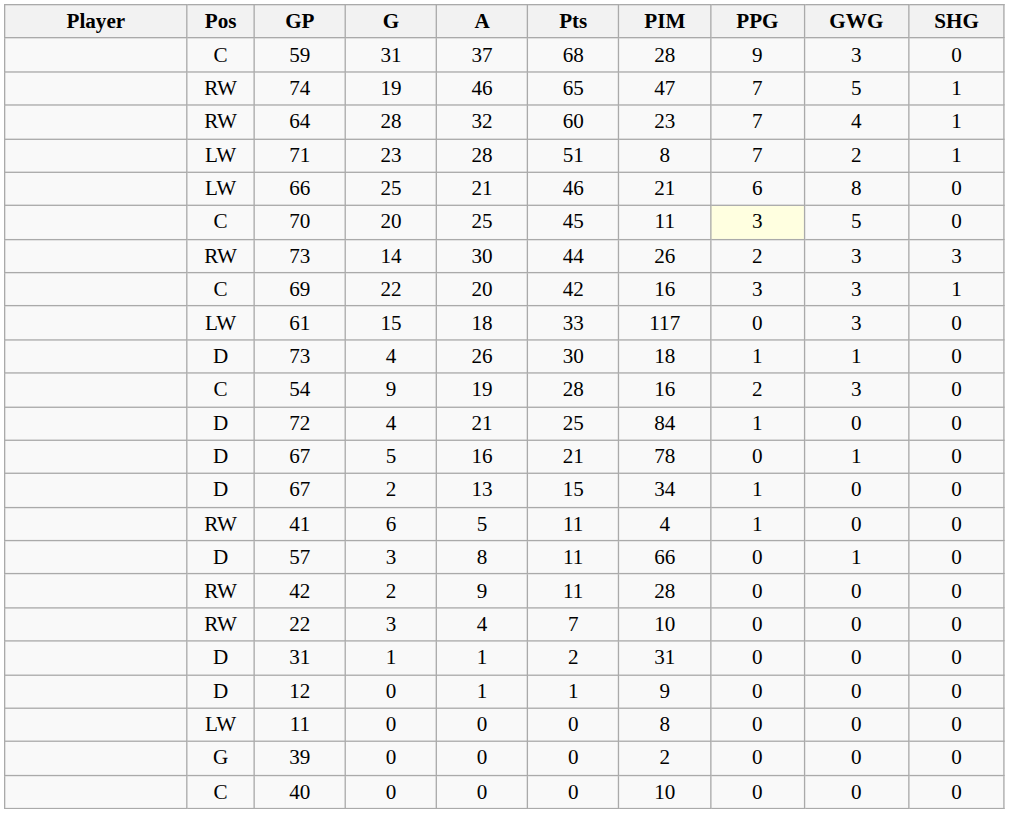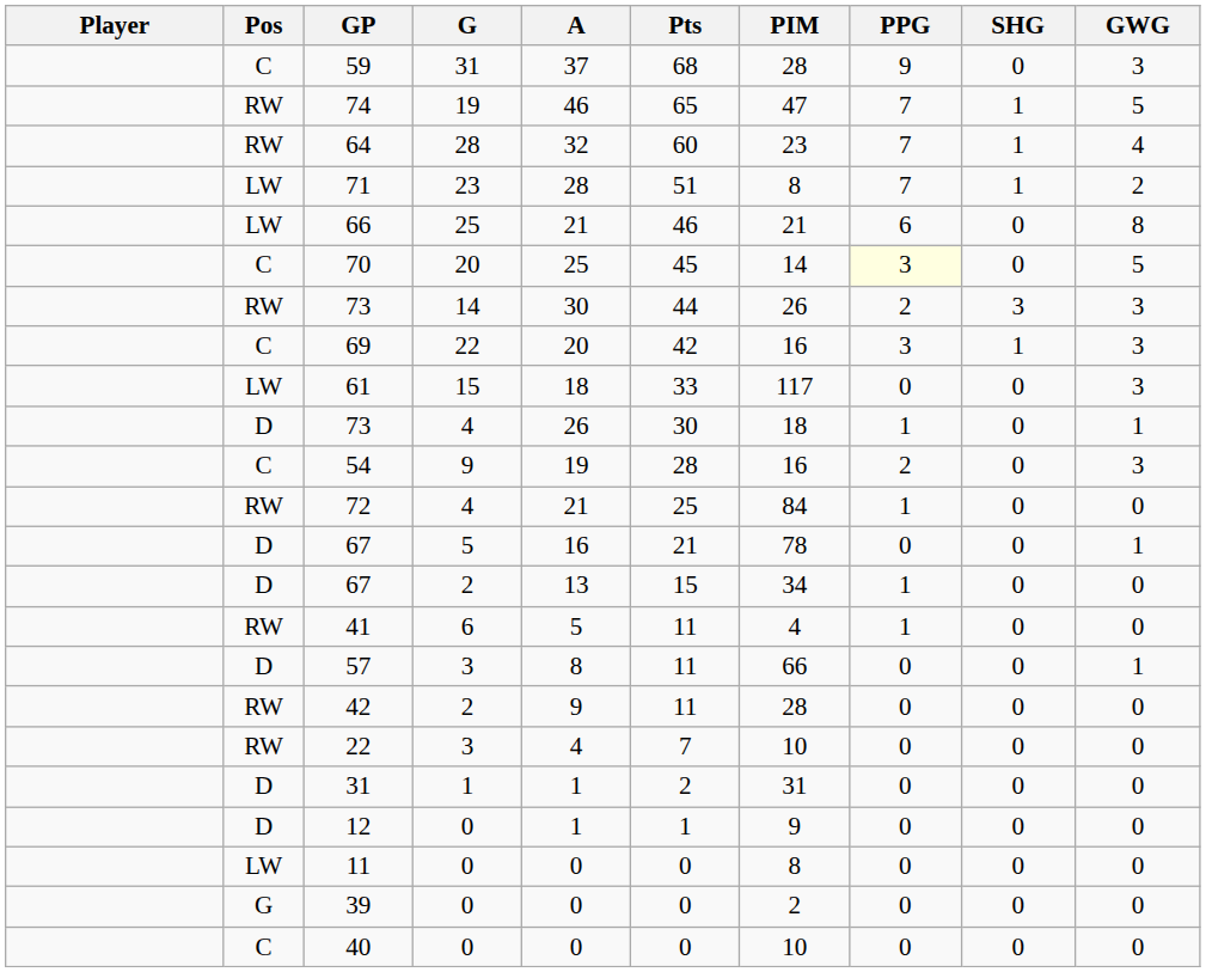 <table class="wikitable sortable" width="60%">
 <tr ALIGN="center">
 <th bgcolor="#DDDDFF" width="10%">Player</th>
 <th bgcolor="#DDDDFF" width="3%" title="Position">Pos</th>
 <th bgcolor="#DDDDFF" width="5%" title="Games played">GP</th>
 <th bgcolor="#DDDDFF" width="5%" title="Goals">G</th>
 <th bgcolor="#DDDDFF" width="5%" title="Assists">A</th>
 <th bgcolor="#DDDDFF" width="5%" title="Points">Pts</th>
 <th bgcolor="#DDDDFF" width="5%" title="Penalties in Minutes">PIM</th>
 <th bgcolor="#DDDDFF" width="5%" title="Power Play Goals">PPG</th>
+<th bgcolor="#DDDDFF" width="5%" title="Short-handed Goals">SHG</th>
 <th bgcolor="#DDDDFF" width="5%" title="Game-winning Goals">GWG</th>
-<th bgcolor="#DDDDFF" width="5%" title="Short-handed Goals">SHG</th>
 </tr>
 <tr align="center">
 <td align="right"></td>
 <td>C</td>
 <td>59</td>
 <td>31</td>
 <td>37</td>
 <td>68</td>
 <td>28</td>
 <td>9</td>
+<td>0</td>
 <td>3</td>
-<td>0</td>
 </tr>
 <tr align="center">
 <td align="right"></td>
 <td>RW</td>
 <td>74</td>
 <td>19</td>
 <td>46</td>
 <td>65</td>
 <td>47</td>
 <td>7</td>
+<td>1</td>
 <td>5</td>
-<td>1</td>
 </tr>
 <tr align="center">
 <td align="right"></td>
 <td>RW</td>
 <td>64</td>
 <td>28</td>
 <td>32</td>
 <td>60</td>
 <td>23</td>
 <td>7</td>
+<td>1</td>
 <td>4</td>
-<td>1</td>
 </tr>
 <tr align="center">
 <td align="right"></td>
 <td>LW</td>
 <td>71</td>
 <td>23</td>
 <td>28</td>
 <td>51</td>
 <td>8</td>
 <td>7</td>
+<td>1</td>
 <td>2</td>
-<td>1</td>
 </tr>
 <tr align="center">
 <td align="right"></td>
 <td>LW</td>
 <td>66</td>
 <td>25</td>
 <td>21</td>
 <td>46</td>
 <td>21</td>
 <td>6</td>
+<td>0</td>
 <td>8</td>
-<td>0</td>
 </tr>
 <tr align="center">
 <td align="right"></td>
 <td>C</td>
 <td>70</td>
 <td>20</td>
 <td>25</td>
 <td>45</td>
-<td>11</td>
+<td>14</td>
 <td style="background: lightyellow;">3</td>
+<td>0</td>
 <td>5</td>
-<td>0</td>
 </tr>
 <tr align="center">
 <td align="right"></td>
 <td>RW</td>
 <td>73</td>
 <td>14</td>
 <td>30</td>
 <td>44</td>
 <td>26</td>
 <td>2</td>
 <td>3</td>
 <td>3</td>
 </tr>
 <tr align="center">
 <td align="right"></td>
 <td>C</td>
 <td>69</td>
 <td>22</td>
 <td>20</td>
 <td>42</td>
 <td>16</td>
 <td>3</td>
+<td>1</td>
 <td>3</td>
-<td>1</td>
 </tr>
 <tr align="center">
 <td align="right"></td>
 <td>LW</td>
 <td>61</td>
 <td>15</td>
 <td>18</td>
 <td>33</td>
 <td>117</td>
 <td>0</td>
+<td>0</td>
 <td>3</td>
-<td>0</td>
 </tr>
 <tr align="center">
 <td align="right"></td>
 <td>D</td>
 <td>73</td>
 <td>4</td>
 <td>26</td>
 <td>30</td>
 <td>18</td>
 <td>1</td>
+<td>0</td>
 <td>1</td>
-<td>0</td>
 </tr>
 <tr align="center">
 <td align="right"></td>
 <td>C</td>
 <td>54</td>
 <td>9</td>
 <td>19</td>
 <td>28</td>
 <td>16</td>
 <td>2</td>
+<td>0</td>
 <td>3</td>
-<td>0</td>
 </tr>
 <tr align="center">
 <td align="right"></td>
-<td>D</td>
+<td>RW</td>
 <td>72</td>
 <td>4</td>
 <td>21</td>
 <td>25</td>
 <td>84</td>
 <td>1</td>
 <td>0</td>
 <td>0</td>
 </tr>
 <tr align="center">
 <td align="right"></td>
 <td>D</td>
 <td>67</td>
 <td>5</td>
 <td>16</td>
 <td>21</td>
 <td>78</td>
 <td>0</td>
+<td>0</td>
 <td>1</td>
-<td>0</td>
 </tr>
 <tr align="center">
 <td align="right"></td>
 <td>D</td>
 <td>67</td>
 <td>2</td>
 <td>13</td>
 <td>15</td>
 <td>34</td>
 <td>1</td>
 <td>0</td>
 <td>0</td>
 </tr>
 <tr align="center">
 <td align="right"></td>
 <td>RW</td>
 <td>41</td>
 <td>6</td>
 <td>5</td>
 <td>11</td>
 <td>4</td>
 <td>1</td>
 <td>0</td>
 <td>0</td>
 </tr>
 <tr align="center">
 <td align="right"></td>
 <td>D</td>
 <td>57</td>
 <td>3</td>
 <td>8</td>
 <td>11</td>
 <td>66</td>
 <td>0</td>
+<td>0</td>
 <td>1</td>
-<td>0</td>
 </tr>
 <tr align="center">
 <td align="right"></td>
 <td>RW</td>
 <td>42</td>
 <td>2</td>
 <td>9</td>
 <td>11</td>
 <td>28</td>
 <td>0</td>
 <td>0</td>
 <td>0</td>
 </tr>
 <tr align="center">
 <td align="right"></td>
 <td>RW</td>
 <td>22</td>
 <td>3</td>
 <td>4</td>
 <td>7</td>
 <td>10</td>
 <td>0</td>
 <td>0</td>
 <td>0</td>
 </tr>
 <tr align="center">
 <td align="right"></td>
 <td>D</td>
 <td>31</td>
 <td>1</td>
 <td>1</td>
 <td>2</td>
 <td>31</td>
 <td>0</td>
 <td>0</td>
 <td>0</td>
 </tr>
 <tr align="center">
 <td align="right"></td>
 <td>D</td>
 <td>12</td>
 <td>0</td>
 <td>1</td>
 <td>1</td>
 <td>9</td>
 <td>0</td>
 <td>0</td>
 <td>0</td>
 </tr>
 <tr align="center">
 <td align="right"></td>
 <td>LW</td>
 <td>11</td>
 <td>0</td>
 <td>0</td>
 <td>0</td>
 <td>8</td>
 <td>0</td>
 <td>0</td>
 <td>0</td>
 </tr>
 <tr align="center">
 <td align="right"></td>
 <td>G</td>
 <td>39</td>
 <td>0</td>
 <td>0</td>
 <td>0</td>
 <td>2</td>
 <td>0</td>
 <td>0</td>
 <td>0</td>
 </tr>
 <tr align="center">
 <td align="right"></td>
 <td>C</td>
 <td>40</td>
 <td>0</td>
 <td>0</td>
 <td>0</td>
 <td>10</td>
 <td>0</td>
 <td>0</td>
 <td>0</td>
 </tr>
 </table>
